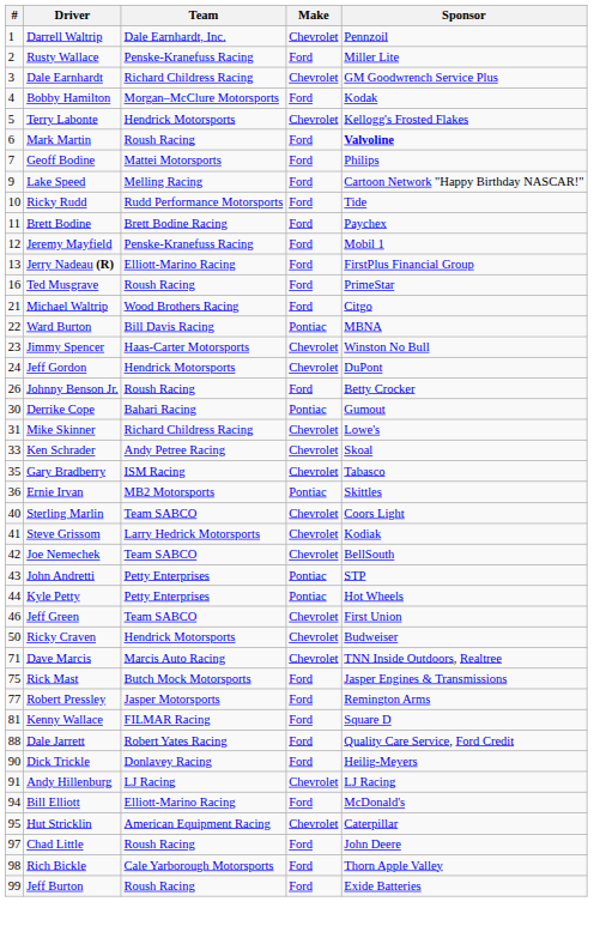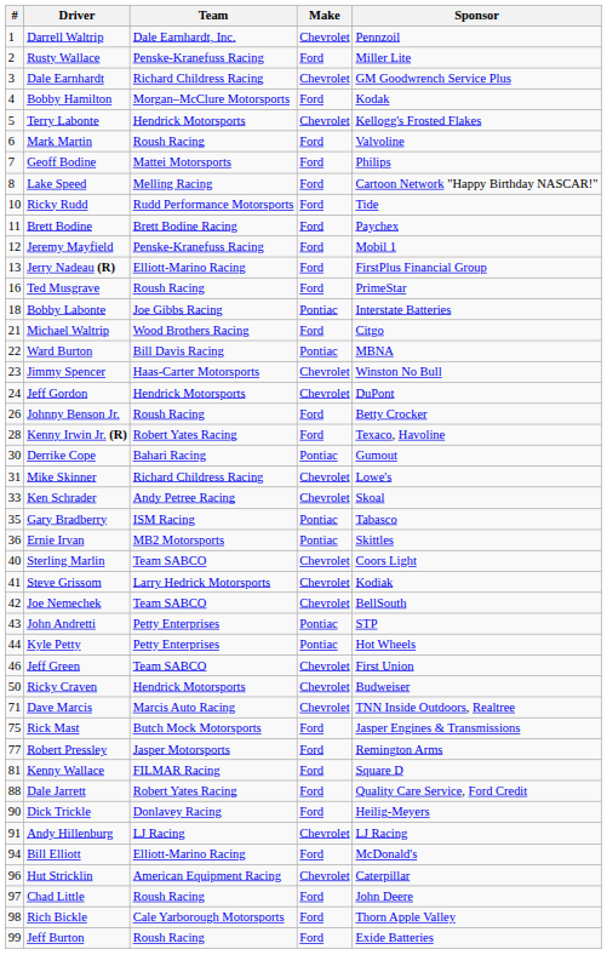 <table class="wikitable" style="font-size:95%">
 <tr>
 <th>#</th>
 <th>Driver</th>
 <th>Team</th>
 <th>Make</th>
 <th>Sponsor</th>
 </tr>
 <tr>
 <td>1</td>
 <td><a href='#'>Darrell Waltrip</a></td>
 <td><a href='#'>Dale Earnhardt, Inc.</a></td>
 <td><a href='#'>Chevrolet</a></td>
 <td><a href='#'>Pennzoil</a></td>
 </tr>
 <tr>
 <td>2</td>
 <td><a href='#'>Rusty Wallace</a></td>
 <td><a href='#'>Penske-Kranefuss Racing</a></td>
 <td><a href='#'>Ford</a></td>
 <td><a href='#'>Miller Lite</a></td>
 </tr>
 <tr>
 <td>3</td>
 <td><a href='#'>Dale Earnhardt</a></td>
 <td><a href='#'>Richard Childress Racing</a></td>
 <td><a href='#'>Chevrolet</a></td>
 <td><a href='#'>GM Goodwrench Service Plus</a></td>
 </tr>
 <tr>
 <td>4</td>
 <td><a href='#'>Bobby Hamilton</a></td>
 <td><a href='#'>Morgan–McClure Motorsports</a></td>
 <td><a href='#'>Ford</a></td>
 <td><a href='#'>Kodak</a></td>
 </tr>
 <tr>
 <td>5</td>
 <td><a href='#'>Terry Labonte</a></td>
 <td><a href='#'>Hendrick Motorsports</a></td>
 <td><a href='#'>Chevrolet</a></td>
 <td><a href='#'>Kellogg's Frosted Flakes</a></td>
 </tr>
 <tr>
 <td>6</td>
 <td><a href='#'>Mark Martin</a></td>
 <td><a href='#'>Roush Racing</a></td>
 <td><a href='#'>Ford</a></td>
-<td><strong><a href='#'>Valvoline</a></strong></td>
+<td><a href='#'>Valvoline</a></td>
 </tr>
 <tr>
 <td>7</td>
 <td><a href='#'>Geoff Bodine</a></td>
 <td><a href='#'>Mattei Motorsports</a></td>
 <td><a href='#'>Ford</a></td>
 <td><a href='#'>Philips</a></td>
 </tr>
 <tr>
-<td>9</td>
+<td>8</td>
 <td><a href='#'>Lake Speed</a></td>
 <td><a href='#'>Melling Racing</a></td>
 <td><a href='#'>Ford</a></td>
 <td><a href='#'>Cartoon Network</a> "Happy Birthday NASCAR!"</td>
 </tr>
 <tr>
 <td>10</td>
 <td><a href='#'>Ricky Rudd</a></td>
 <td><a href='#'>Rudd Performance Motorsports</a></td>
 <td><a href='#'>Ford</a></td>
 <td><a href='#'>Tide</a></td>
 </tr>
 <tr>
 <td>11</td>
 <td><a href='#'>Brett Bodine</a></td>
 <td><a href='#'>Brett Bodine Racing</a></td>
 <td><a href='#'>Ford</a></td>
 <td><a href='#'>Paychex</a></td>
 </tr>
 <tr>
 <td>12</td>
 <td><a href='#'>Jeremy Mayfield</a></td>
 <td><a href='#'>Penske-Kranefuss Racing</a></td>
 <td><a href='#'>Ford</a></td>
 <td><a href='#'>Mobil 1</a></td>
 </tr>
 <tr>
 <td>13</td>
 <td><a href='#'>Jerry Nadeau</a> <strong>(R)</strong></td>
 <td><a href='#'>Elliott-Marino Racing</a></td>
 <td><a href='#'>Ford</a></td>
 <td><a href='#'>FirstPlus Financial Group</a></td>
 </tr>
 <tr>
 <td>16</td>
 <td><a href='#'>Ted Musgrave</a></td>
 <td><a href='#'>Roush Racing</a></td>
 <td><a href='#'>Ford</a></td>
 <td><a href='#'>PrimeStar</a></td>
 </tr>
 <tr>
+<td>18</td>
+<td><a href='#'>Bobby Labonte</a></td>
+<td><a href='#'>Joe Gibbs Racing</a></td>
+<td><a href='#'>Pontiac</a></td>
+<td><a href='#'>Interstate Batteries</a></td>
+</tr>
+<tr>
 <td>21</td>
 <td><a href='#'>Michael Waltrip</a></td>
 <td><a href='#'>Wood Brothers Racing</a></td>
 <td><a href='#'>Ford</a></td>
 <td><a href='#'>Citgo</a></td>
 </tr>
 <tr>
 <td>22</td>
 <td><a href='#'>Ward Burton</a></td>
 <td><a href='#'>Bill Davis Racing</a></td>
 <td><a href='#'>Pontiac</a></td>
 <td><a href='#'>MBNA</a></td>
 </tr>
 <tr>
 <td>23</td>
 <td><a href='#'>Jimmy Spencer</a></td>
 <td><a href='#'>Haas-Carter Motorsports</a></td>
 <td><a href='#'>Chevrolet</a></td>
 <td><a href='#'>Winston No Bull</a></td>
 </tr>
 <tr>
 <td>24</td>
 <td><a href='#'>Jeff Gordon</a></td>
 <td><a href='#'>Hendrick Motorsports</a></td>
 <td><a href='#'>Chevrolet</a></td>
 <td><a href='#'>DuPont</a></td>
 </tr>
 <tr>
 <td>26</td>
 <td><a href='#'>Johnny Benson Jr.</a></td>
 <td><a href='#'>Roush Racing</a></td>
 <td><a href='#'>Ford</a></td>
 <td><a href='#'>Betty Crocker</a></td>
 </tr>
 <tr>
+<td>28</td>
+<td><a href='#'>Kenny Irwin Jr.</a> <strong>(R)</strong></td>
+<td><a href='#'>Robert Yates Racing</a></td>
+<td><a href='#'>Ford</a></td>
+<td><a href='#'>Texaco</a>, <a href='#'>Havoline</a></td>
+</tr>
+<tr>
 <td>30</td>
 <td><a href='#'>Derrike Cope</a></td>
 <td><a href='#'>Bahari Racing</a></td>
 <td><a href='#'>Pontiac</a></td>
 <td><a href='#'>Gumout</a></td>
 </tr>
 <tr>
 <td>31</td>
 <td><a href='#'>Mike Skinner</a></td>
 <td><a href='#'>Richard Childress Racing</a></td>
 <td><a href='#'>Chevrolet</a></td>
 <td><a href='#'>Lowe's</a></td>
 </tr>
 <tr>
 <td>33</td>
 <td><a href='#'>Ken Schrader</a></td>
 <td><a href='#'>Andy Petree Racing</a></td>
 <td><a href='#'>Chevrolet</a></td>
 <td><a href='#'>Skoal</a></td>
 </tr>
 <tr>
 <td>35</td>
 <td><a href='#'>Gary Bradberry</a></td>
 <td><a href='#'>ISM Racing</a></td>
-<td><a href='#'>Chevrolet</a></td>
+<td><a href='#'>Pontiac</a></td>
 <td><a href='#'>Tabasco</a></td>
 </tr>
 <tr>
 <td>36</td>
 <td><a href='#'>Ernie Irvan</a></td>
 <td><a href='#'>MB2 Motorsports</a></td>
 <td><a href='#'>Pontiac</a></td>
 <td><a href='#'>Skittles</a></td>
 </tr>
 <tr>
 <td>40</td>
 <td><a href='#'>Sterling Marlin</a></td>
 <td><a href='#'>Team SABCO</a></td>
 <td><a href='#'>Chevrolet</a></td>
 <td><a href='#'>Coors Light</a></td>
 </tr>
 <tr>
 <td>41</td>
 <td><a href='#'>Steve Grissom</a></td>
 <td><a href='#'>Larry Hedrick Motorsports</a></td>
 <td><a href='#'>Chevrolet</a></td>
 <td><a href='#'>Kodiak</a></td>
 </tr>
 <tr>
 <td>42</td>
 <td><a href='#'>Joe Nemechek</a></td>
 <td><a href='#'>Team SABCO</a></td>
 <td><a href='#'>Chevrolet</a></td>
 <td><a href='#'>BellSouth</a></td>
 </tr>
 <tr>
 <td>43</td>
 <td><a href='#'>John Andretti</a></td>
 <td><a href='#'>Petty Enterprises</a></td>
 <td><a href='#'>Pontiac</a></td>
 <td><a href='#'>STP</a></td>
 </tr>
 <tr>
 <td>44</td>
 <td><a href='#'>Kyle Petty</a></td>
 <td><a href='#'>Petty Enterprises</a></td>
 <td><a href='#'>Pontiac</a></td>
 <td><a href='#'>Hot Wheels</a></td>
 </tr>
 <tr>
 <td>46</td>
 <td><a href='#'>Jeff Green</a></td>
 <td><a href='#'>Team SABCO</a></td>
 <td><a href='#'>Chevrolet</a></td>
 <td><a href='#'>First Union</a></td>
 </tr>
 <tr>
 <td>50</td>
 <td><a href='#'>Ricky Craven</a></td>
 <td><a href='#'>Hendrick Motorsports</a></td>
 <td><a href='#'>Chevrolet</a></td>
 <td><a href='#'>Budweiser</a></td>
 </tr>
 <tr>
 <td>71</td>
 <td><a href='#'>Dave Marcis</a></td>
 <td><a href='#'>Marcis Auto Racing</a></td>
 <td><a href='#'>Chevrolet</a></td>
 <td><a href='#'>TNN Inside Outdoors</a>, <a href='#'>Realtree</a></td>
 </tr>
 <tr>
 <td>75</td>
 <td><a href='#'>Rick Mast</a></td>
 <td><a href='#'>Butch Mock Motorsports</a></td>
 <td><a href='#'>Ford</a></td>
 <td><a href='#'>Jasper Engines & Transmissions</a></td>
 </tr>
 <tr>
 <td>77</td>
 <td><a href='#'>Robert Pressley</a></td>
 <td><a href='#'>Jasper Motorsports</a></td>
 <td><a href='#'>Ford</a></td>
 <td><a href='#'>Remington Arms</a></td>
 </tr>
 <tr>
 <td>81</td>
 <td><a href='#'>Kenny Wallace</a></td>
 <td><a href='#'>FILMAR Racing</a></td>
 <td><a href='#'>Ford</a></td>
 <td><a href='#'>Square D</a></td>
 </tr>
 <tr>
 <td>88</td>
 <td><a href='#'>Dale Jarrett</a></td>
 <td><a href='#'>Robert Yates Racing</a></td>
 <td><a href='#'>Ford</a></td>
 <td><a href='#'>Quality Care Service</a>, <a href='#'>Ford Credit</a></td>
 </tr>
 <tr>
 <td>90</td>
 <td><a href='#'>Dick Trickle</a></td>
 <td><a href='#'>Donlavey Racing</a></td>
 <td><a href='#'>Ford</a></td>
 <td><a href='#'>Heilig-Meyers</a></td>
 </tr>
 <tr>
 <td>91</td>
 <td><a href='#'>Andy Hillenburg</a></td>
 <td><a href='#'>LJ Racing</a></td>
 <td><a href='#'>Chevrolet</a></td>
 <td><a href='#'>LJ Racing</a></td>
 </tr>
 <tr>
 <td>94</td>
 <td><a href='#'>Bill Elliott</a></td>
 <td><a href='#'>Elliott-Marino Racing</a></td>
 <td><a href='#'>Ford</a></td>
 <td><a href='#'>McDonald's</a></td>
 </tr>
 <tr>
-<td>95</td>
+<td>96</td>
 <td><a href='#'>Hut Stricklin</a></td>
 <td><a href='#'>American Equipment Racing</a></td>
 <td><a href='#'>Chevrolet</a></td>
 <td><a href='#'>Caterpillar</a></td>
 </tr>
 <tr>
 <td>97</td>
 <td><a href='#'>Chad Little</a></td>
 <td><a href='#'>Roush Racing</a></td>
 <td><a href='#'>Ford</a></td>
 <td><a href='#'>John Deere</a></td>
 </tr>
 <tr>
 <td>98</td>
 <td><a href='#'>Rich Bickle</a></td>
 <td><a href='#'>Cale Yarborough Motorsports</a></td>
 <td><a href='#'>Ford</a></td>
 <td><a href='#'>Thorn Apple Valley</a></td>
 </tr>
 <tr>
 <td>99</td>
 <td><a href='#'>Jeff Burton</a></td>
 <td><a href='#'>Roush Racing</a></td>
 <td><a href='#'>Ford</a></td>
 <td><a href='#'>Exide Batteries</a></td>
 </tr>
 </table>
